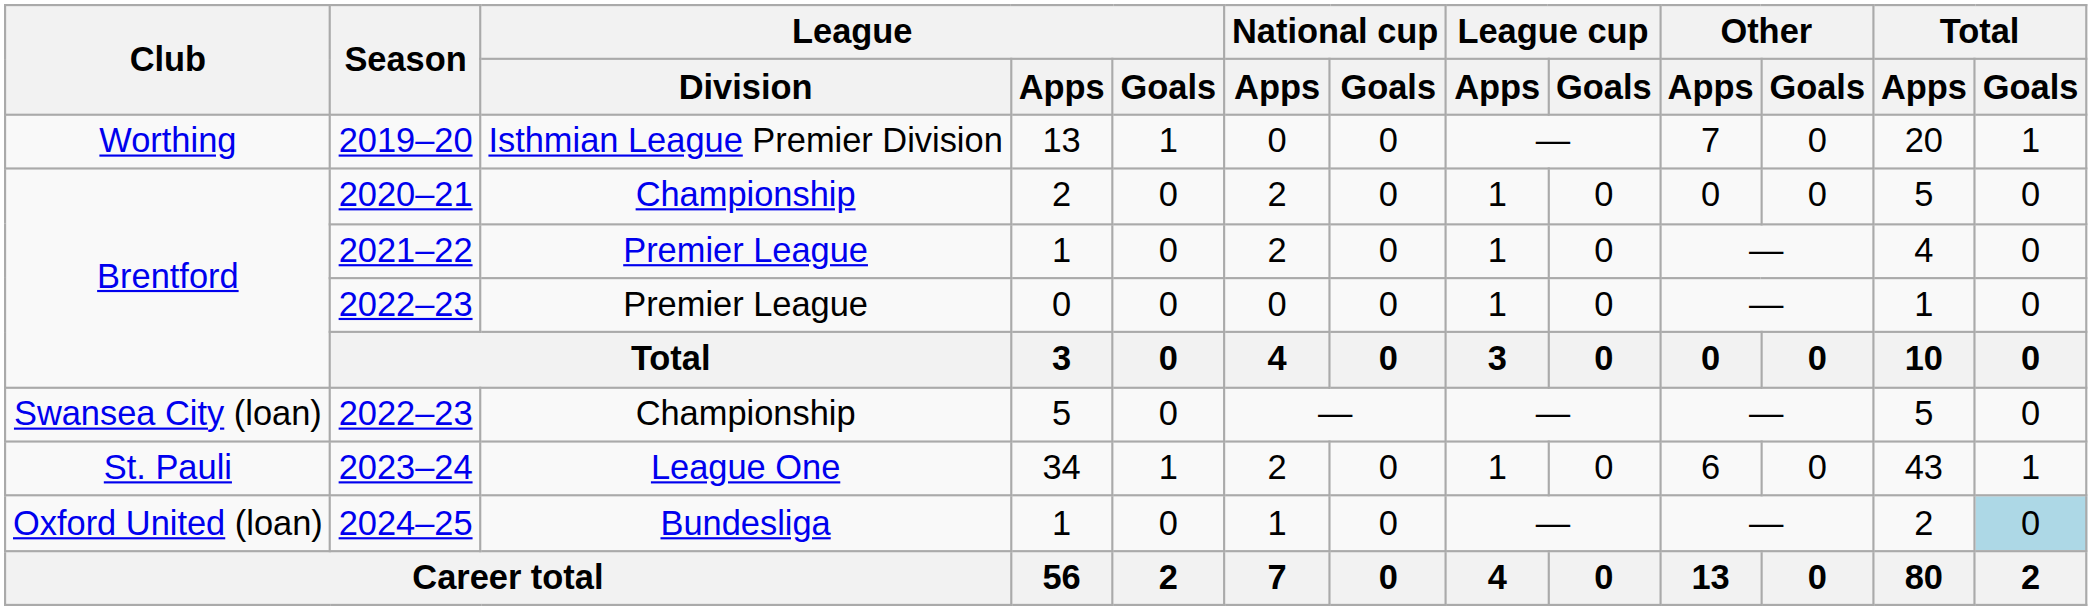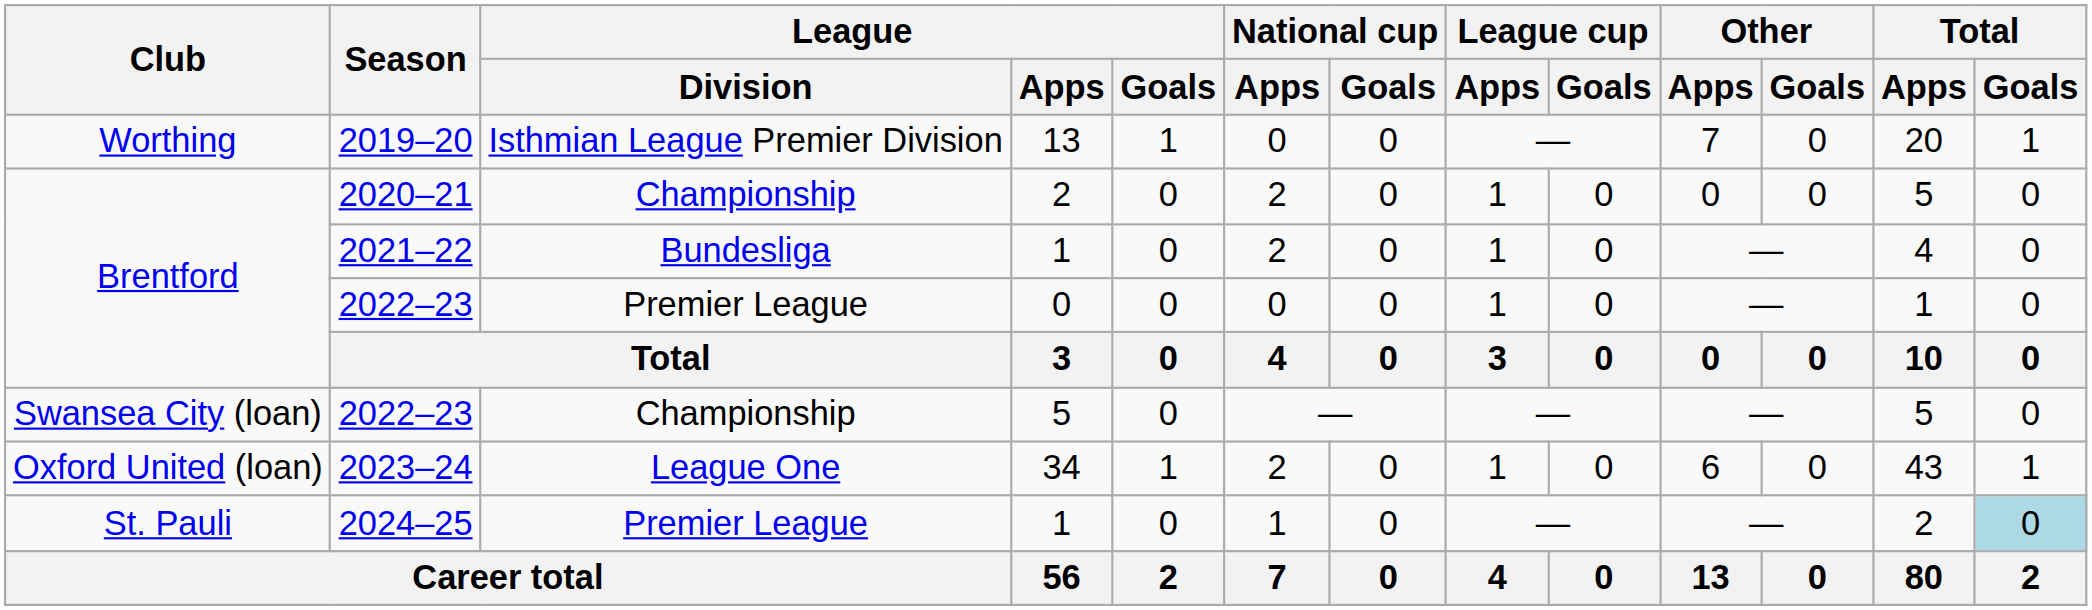 <table class="wikitable" style="text-align:center">
 <tr>
 <th rowspan="2">Club</th>
 <th rowspan="2">Season</th>
 <th colspan="3">League</th>
 <th colspan="2">National cup</th>
 <th colspan="2">League cup</th>
 <th colspan="2">Other</th>
 <th colspan="2">Total</th>
 </tr>
 <tr>
 <th>Division</th>
 <th>Apps</th>
 <th>Goals</th>
 <th>Apps</th>
 <th>Goals</th>
 <th>Apps</th>
 <th>Goals</th>
 <th>Apps</th>
 <th>Goals</th>
 <th>Apps</th>
 <th>Goals</th>
 </tr>
 <tr>
 <td><a href='#'>Worthing</a></td>
 <td><a href='#'>2019–20</a></td>
 <td><a href='#'>Isthmian League</a> Premier Division</td>
 <td>13</td>
 <td>1</td>
 <td>0</td>
 <td>0</td>
 <td colspan="2">―</td>
 <td>7</td>
 <td>0</td>
 <td>20</td>
 <td>1</td>
 </tr>
 <tr>
 <td rowspan="4"><a href='#'>Brentford</a></td>
 <td><a href='#'>2020–21</a></td>
 <td><a href='#'>Championship</a></td>
 <td>2</td>
 <td>0</td>
 <td>2</td>
 <td>0</td>
 <td>1</td>
 <td>0</td>
 <td>0</td>
 <td>0</td>
 <td>5</td>
 <td>0</td>
 </tr>
 <tr>
 <td><a href='#'>2021–22</a></td>
-<td><a href='#'>Premier League</a></td>
+<td><a href='#'>Bundesliga</a></td>
 <td>1</td>
 <td>0</td>
 <td>2</td>
 <td>0</td>
 <td>1</td>
 <td>0</td>
 <td colspan="2">―</td>
 <td>4</td>
 <td>0</td>
 </tr>
 <tr>
 <td><a href='#'>2022–23</a></td>
 <td>Premier League</td>
 <td>0</td>
 <td>0</td>
 <td>0</td>
 <td>0</td>
 <td>1</td>
 <td>0</td>
 <td colspan="2">―</td>
 <td>1</td>
 <td>0</td>
 </tr>
 <tr>
 <th colspan="2">Total</th>
 <th>3</th>
 <th>0</th>
 <th>4</th>
 <th>0</th>
 <th>3</th>
 <th>0</th>
 <th>0</th>
 <th>0</th>
 <th>10</th>
 <th>0</th>
 </tr>
 <tr>
 <td><a href='#'>Swansea City</a> (loan)</td>
 <td><a href='#'>2022–23</a></td>
 <td>Championship</td>
 <td>5</td>
 <td>0</td>
 <td colspan="2">―</td>
 <td colspan="2">―</td>
 <td colspan="2">―</td>
 <td>5</td>
 <td>0</td>
 </tr>
 <tr>
-<td><a href='#'>St. Pauli</a></td>
+<td><a href='#'>Oxford United</a> (loan)</td>
 <td><a href='#'>2023–24</a></td>
 <td><a href='#'>League One</a></td>
 <td>34</td>
 <td>1</td>
 <td>2</td>
 <td>0</td>
 <td>1</td>
 <td>0</td>
 <td>6</td>
 <td>0</td>
 <td>43</td>
 <td>1</td>
 </tr>
 <tr>
-<td><a href='#'>Oxford United</a> (loan)</td>
+<td><a href='#'>St. Pauli</a></td>
 <td><a href='#'>2024–25</a></td>
-<td><a href='#'>Bundesliga</a></td>
+<td><a href='#'>Premier League</a></td>
 <td>1</td>
 <td>0</td>
 <td>1</td>
 <td>0</td>
 <td colspan="2">―</td>
 <td colspan="2">―</td>
 <td>2</td>
 <td style="background: lightblue;">0</td>
 </tr>
 <tr>
 <th colspan="3">Career total</th>
 <th>56</th>
 <th>2</th>
 <th>7</th>
 <th>0</th>
 <th>4</th>
 <th>0</th>
 <th>13</th>
 <th>0</th>
 <th>80</th>
 <th>2</th>
 </tr>
 </table>
